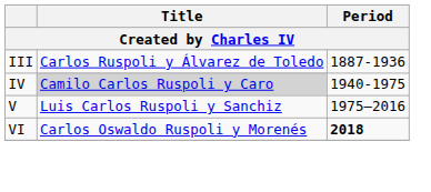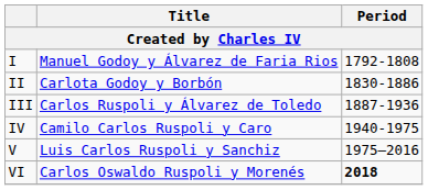 <table class="wikitable">
 <tr>
 <th></th>
 <th>Title</th>
 <th>Period</th>
 </tr>
 <tr bgcolor="#dddddd" |>
 <th colspan="3">Created by <a href='#'>Charles IV</a></th>
 </tr>
 <tr>
+<td>I</td>
+<td><a href='#'>Manuel Godoy y Álvarez de Faria Rios</a></td>
+<td>1792-1808</td>
+</tr>
+<tr>
+<td>II</td>
+<td><a href='#'>Carlota Godoy y Borbón</a></td>
+<td>1830-1886</td>
+</tr>
+<tr>
 <td>III</td>
 <td><a href='#'>Carlos Ruspoli y Álvarez de Toledo</a></td>
 <td>1887-1936</td>
 </tr>
 <tr>
 <td>IV</td>
-<td style="background: lightgrey;"><a href='#'>Camilo Carlos Ruspoli y Caro</a></td>
+<td><a href='#'>Camilo Carlos Ruspoli y Caro</a></td>
 <td>1940-1975</td>
 </tr>
 <tr>
 <td>V</td>
 <td><a href='#'>Luis Carlos Ruspoli y Sanchiz</a></td>
 <td>1975–2016</td>
 </tr>
 <tr>
 <td>VI</td>
 <td><a href='#'>Carlos Oswaldo Ruspoli y Morenés</a></td>
 <td><strong>2018</strong></td>
 </tr>
 <tr>
 </tr>
 </table>
